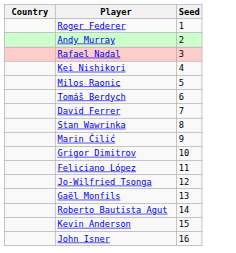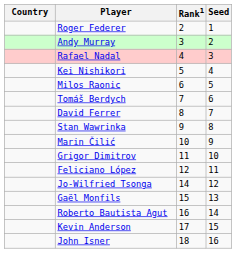 <table class="wikitable">
 <tr>
 <th width="70">Country</th>
 <th width="175">Player</th>
+<th>Rank<sup>1</sup></th>
 <th>Seed</th>
 </tr>
 <tr>
 <td></td>
 <td><a href='#'>Roger Federer</a></td>
+<td>2</td>
 <td>1</td>
 </tr>
 <tr style="background:#cfc;">
 <td></td>
 <td><a href='#'>Andy Murray</a></td>
+<td>3</td>
 <td>2</td>
 </tr>
 <tr style="background:#fcc;">
 <td></td>
 <td><a href='#'>Rafael Nadal</a></td>
+<td>4</td>
 <td>3</td>
 </tr>
 <tr>
 <td></td>
 <td><a href='#'>Kei Nishikori</a></td>
+<td>5</td>
 <td>4</td>
 </tr>
 <tr>
 <td></td>
 <td><a href='#'>Milos Raonic</a></td>
+<td>6</td>
 <td>5</td>
 </tr>
 <tr>
 <td></td>
 <td><a href='#'>Tomáš Berdych</a></td>
+<td>7</td>
 <td>6</td>
 </tr>
 <tr>
 <td></td>
 <td><a href='#'>David Ferrer</a></td>
+<td>8</td>
 <td>7</td>
 </tr>
 <tr>
 <td></td>
 <td><a href='#'>Stan Wawrinka</a></td>
+<td>9</td>
 <td>8</td>
 </tr>
 <tr>
 <td></td>
 <td><a href='#'>Marin Čilić</a></td>
+<td>10</td>
 <td>9</td>
 </tr>
 <tr>
 <td></td>
 <td><a href='#'>Grigor Dimitrov</a></td>
+<td>11</td>
 <td>10</td>
 </tr>
 <tr>
 <td></td>
 <td><a href='#'>Feliciano López</a></td>
+<td>12</td>
 <td>11</td>
 </tr>
 <tr>
 <td></td>
 <td><a href='#'>Jo-Wilfried Tsonga</a></td>
+<td>14</td>
 <td>12</td>
 </tr>
 <tr>
 <td></td>
 <td><a href='#'>Gaël Monfils</a></td>
+<td>15</td>
 <td>13</td>
 </tr>
 <tr>
 <td></td>
 <td><a href='#'>Roberto Bautista Agut</a></td>
+<td>16</td>
 <td>14</td>
 </tr>
 <tr>
 <td></td>
 <td><a href='#'>Kevin Anderson</a></td>
+<td>17</td>
 <td>15</td>
 </tr>
 <tr>
 <td></td>
 <td><a href='#'>John Isner</a></td>
+<td>18</td>
 <td>16</td>
 </tr>
 </table>
